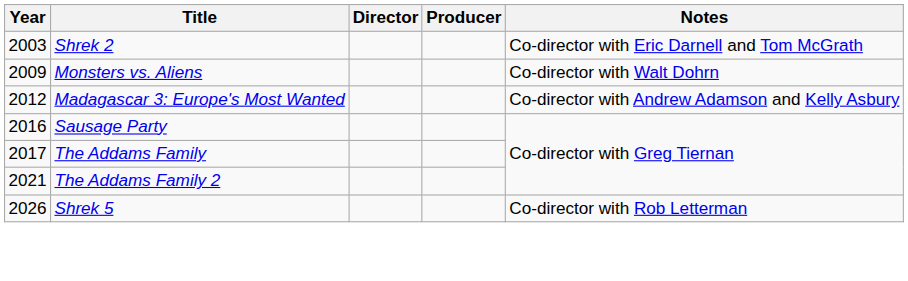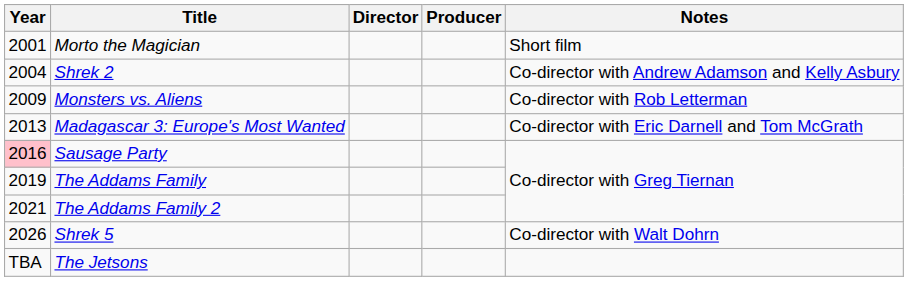 <table class="wikitable">
 <tr>
 <th>Year</th>
 <th>Title</th>
 <th>Director</th>
 <th>Producer</th>
 <th>Notes</th>
 </tr>
 <tr>
-<td>2003</td>
+<td>2001</td>
+<td><em>Morto the Magician</em></td>
+<td></td>
+<td></td>
+<td>Short film</td>
+</tr>
+<tr>
+<td>2004</td>
 <td><em><a href='#'>Shrek 2</a></em></td>
 <td></td>
 <td></td>
-<td>Co-director with <a href='#'>Eric Darnell</a> and <a href='#'>Tom McGrath</a></td>
+<td>Co-director with <a href='#'>Andrew Adamson</a> and <a href='#'>Kelly Asbury</a></td>
 </tr>
 <tr>
 <td>2009</td>
 <td><em><a href='#'>Monsters vs. Aliens</a></em></td>
 <td></td>
 <td></td>
-<td>Co-director with <a href='#'>Walt Dohrn</a></td>
+<td>Co-director with <a href='#'>Rob Letterman</a></td>
 </tr>
 <tr>
-<td>2012</td>
+<td>2013</td>
 <td><em><a href='#'>Madagascar 3: Europe's Most Wanted</a></em></td>
 <td></td>
 <td></td>
-<td>Co-director with <a href='#'>Andrew Adamson</a> and <a href='#'>Kelly Asbury</a></td>
+<td>Co-director with <a href='#'>Eric Darnell</a> and <a href='#'>Tom McGrath</a></td>
 </tr>
 <tr>
-<td>2016</td>
+<td style="background: pink;">2016</td>
 <td><em><a href='#'>Sausage Party</a></em></td>
 <td></td>
 <td></td>
 <td rowspan="3">Co-director with <a href='#'>Greg Tiernan</a></td>
 </tr>
 <tr>
-<td>2017</td>
+<td>2019</td>
 <td><em><a href='#'>The Addams Family</a></em></td>
 <td></td>
 <td></td>
 </tr>
 <tr>
 <td>2021</td>
 <td><em><a href='#'>The Addams Family 2</a></em></td>
 <td></td>
 <td></td>
 </tr>
 <tr>
 <td>2026</td>
 <td><em><a href='#'>Shrek 5</a></em></td>
 <td></td>
 <td></td>
-<td>Co-director with <a href='#'>Rob Letterman</a></td>
+<td>Co-director with <a href='#'>Walt Dohrn</a></td>
+</tr>
+<tr>
+<td>TBA</td>
+<td><em><a href='#'>The Jetsons</a></em></td>
+<td></td>
+<td></td>
+<td></td>
 </tr>
 </table>
